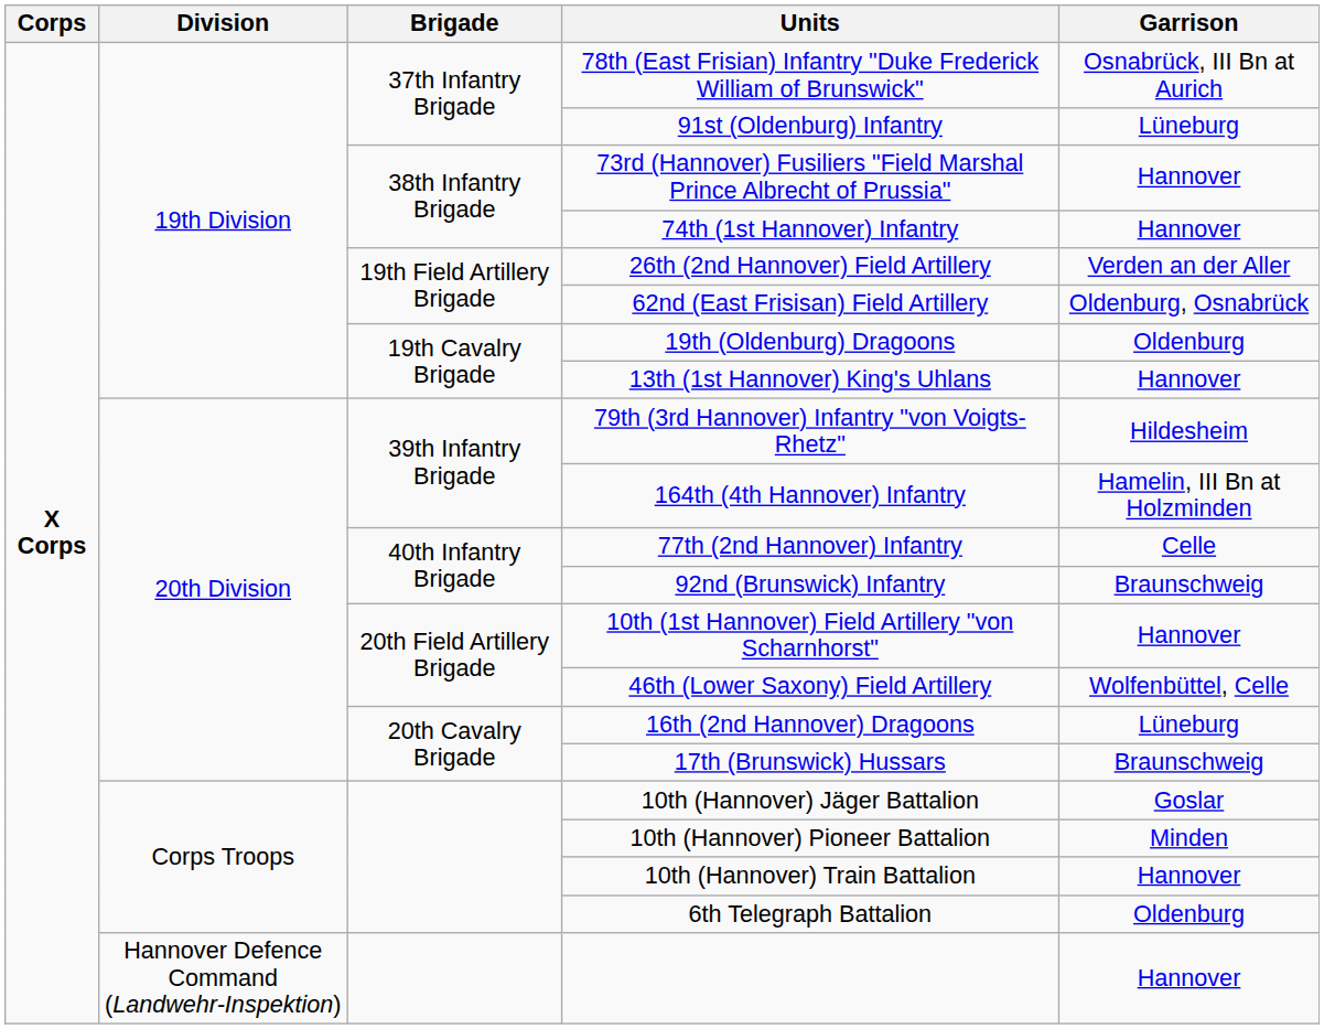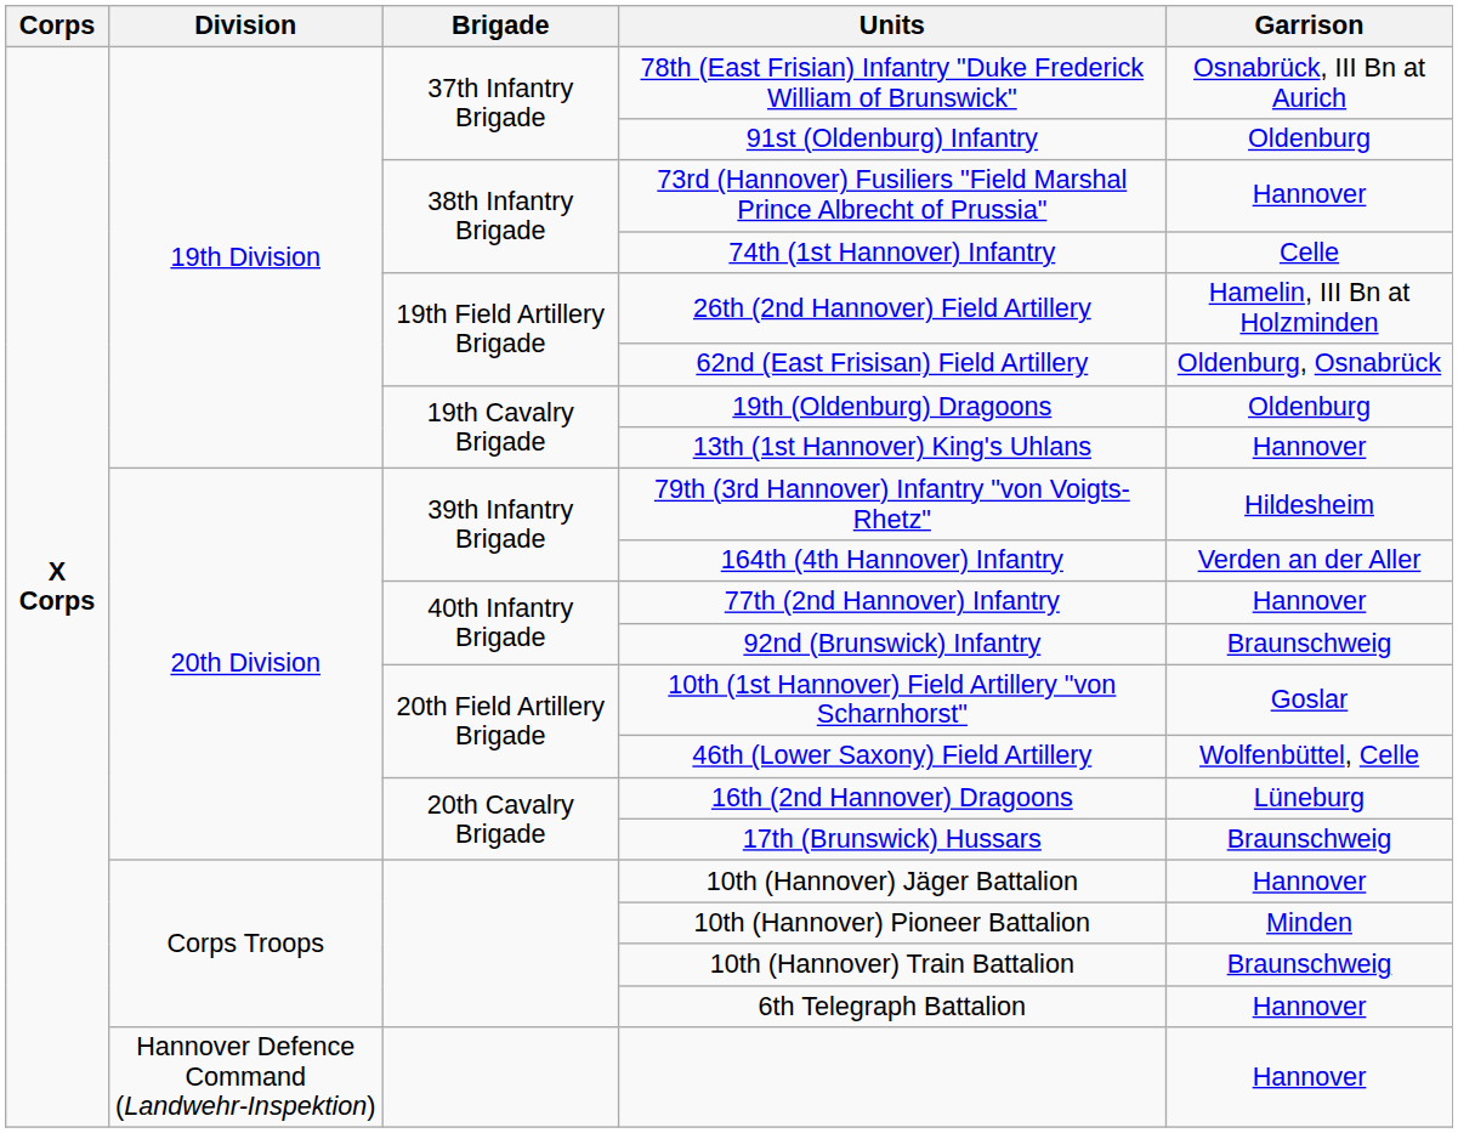 <table class="wikitable collapsible collapsed" style="text-align:center; width:100%;">
 <tr>
 <th>Corps</th>
 <th>Division</th>
 <th>Brigade</th>
 <th>Units</th>
 <th>Garrison</th>
 </tr>
 <tr>
 <td ROWSPAN=21><strong>X Corps</strong></td>
 <td ROWSPAN=8><a href='#'>19th Division</a></td>
 <td ROWSPAN=2>37th Infantry Brigade</td>
 <td><a href='#'>78th (East Frisian) Infantry "Duke Frederick William of Brunswick"</a></td>
 <td><a href='#'>Osnabrück</a>, III Bn at <a href='#'>Aurich</a></td>
 </tr>
 <tr>
 <td><a href='#'>91st (Oldenburg) Infantry</a></td>
-<td><a href='#'>Lüneburg</a></td>
+<td><a href='#'>Oldenburg</a></td>
 </tr>
 <tr>
 <td ROWSPAN=2>38th Infantry Brigade</td>
 <td><a href='#'>73rd (Hannover) Fusiliers "Field Marshal Prince Albrecht of Prussia"</a></td>
 <td><a href='#'>Hannover</a></td>
 </tr>
 <tr>
 <td><a href='#'>74th (1st Hannover) Infantry</a></td>
-<td><a href='#'>Hannover</a></td>
+<td><a href='#'>Celle</a></td>
 </tr>
 <tr>
 <td ROWSPAN=2>19th Field Artillery Brigade</td>
 <td><a href='#'>26th (2nd Hannover) Field Artillery</a></td>
-<td><a href='#'>Verden an der Aller</a></td>
+<td><a href='#'>Hamelin</a>, III Bn at <a href='#'>Holzminden</a></td>
 </tr>
 <tr>
 <td><a href='#'>62nd (East Frisisan) Field Artillery</a></td>
 <td><a href='#'>Oldenburg</a>, <a href='#'>Osnabrück</a></td>
 </tr>
 <tr>
 <td ROWSPAN=2>19th Cavalry Brigade</td>
 <td><a href='#'>19th (Oldenburg) Dragoons</a></td>
 <td><a href='#'>Oldenburg</a></td>
 </tr>
 <tr>
 <td><a href='#'>13th (1st Hannover) King's Uhlans</a></td>
 <td><a href='#'>Hannover</a></td>
 </tr>
 <tr>
 <td ROWSPAN=8><a href='#'>20th Division</a></td>
 <td ROWSPAN=2>39th Infantry Brigade</td>
 <td><a href='#'>79th (3rd Hannover) Infantry "von Voigts-Rhetz"</a></td>
 <td><a href='#'>Hildesheim</a></td>
 </tr>
 <tr>
 <td><a href='#'>164th (4th Hannover) Infantry</a></td>
-<td><a href='#'>Hamelin</a>, III Bn at <a href='#'>Holzminden</a></td>
+<td><a href='#'>Verden an der Aller</a></td>
 </tr>
 <tr>
 <td ROWSPAN=2>40th Infantry Brigade</td>
 <td><a href='#'>77th (2nd Hannover) Infantry</a></td>
-<td><a href='#'>Celle</a></td>
+<td><a href='#'>Hannover</a></td>
 </tr>
 <tr>
 <td><a href='#'>92nd (Brunswick) Infantry</a></td>
 <td><a href='#'>Braunschweig</a></td>
 </tr>
 <tr>
 <td ROWSPAN=2>20th Field Artillery Brigade</td>
 <td><a href='#'>10th (1st Hannover) Field Artillery "von Scharnhorst"</a></td>
-<td><a href='#'>Hannover</a></td>
+<td><a href='#'>Goslar</a></td>
 </tr>
 <tr>
 <td><a href='#'>46th (Lower Saxony) Field Artillery</a></td>
 <td><a href='#'>Wolfenbüttel</a>, <a href='#'>Celle</a></td>
 </tr>
 <tr>
 <td ROWSPAN=2>20th Cavalry Brigade</td>
 <td><a href='#'>16th (2nd Hannover) Dragoons</a></td>
 <td><a href='#'>Lüneburg</a></td>
 </tr>
 <tr>
 <td><a href='#'>17th (Brunswick) Hussars</a></td>
 <td><a href='#'>Braunschweig</a></td>
 </tr>
 <tr>
 <td ROWSPAN=4>Corps Troops</td>
 <td ROWSPAN=4></td>
 <td>10th (Hannover) Jäger Battalion</td>
-<td><a href='#'>Goslar</a></td>
+<td><a href='#'>Hannover</a></td>
 </tr>
 <tr>
 <td>10th (Hannover) Pioneer Battalion</td>
 <td><a href='#'>Minden</a></td>
 </tr>
 <tr>
 <td>10th (Hannover) Train Battalion</td>
-<td><a href='#'>Hannover</a></td>
+<td><a href='#'>Braunschweig</a></td>
 </tr>
 <tr>
 <td>6th Telegraph Battalion</td>
-<td><a href='#'>Oldenburg</a></td>
+<td><a href='#'>Hannover</a></td>
 </tr>
 <tr>
 <td>Hannover Defence Command<br>(<em>Landwehr-Inspektion</em>)</td>
 <td></td>
 <td></td>
 <td><a href='#'>Hannover</a></td>
 </tr>
 </table>
